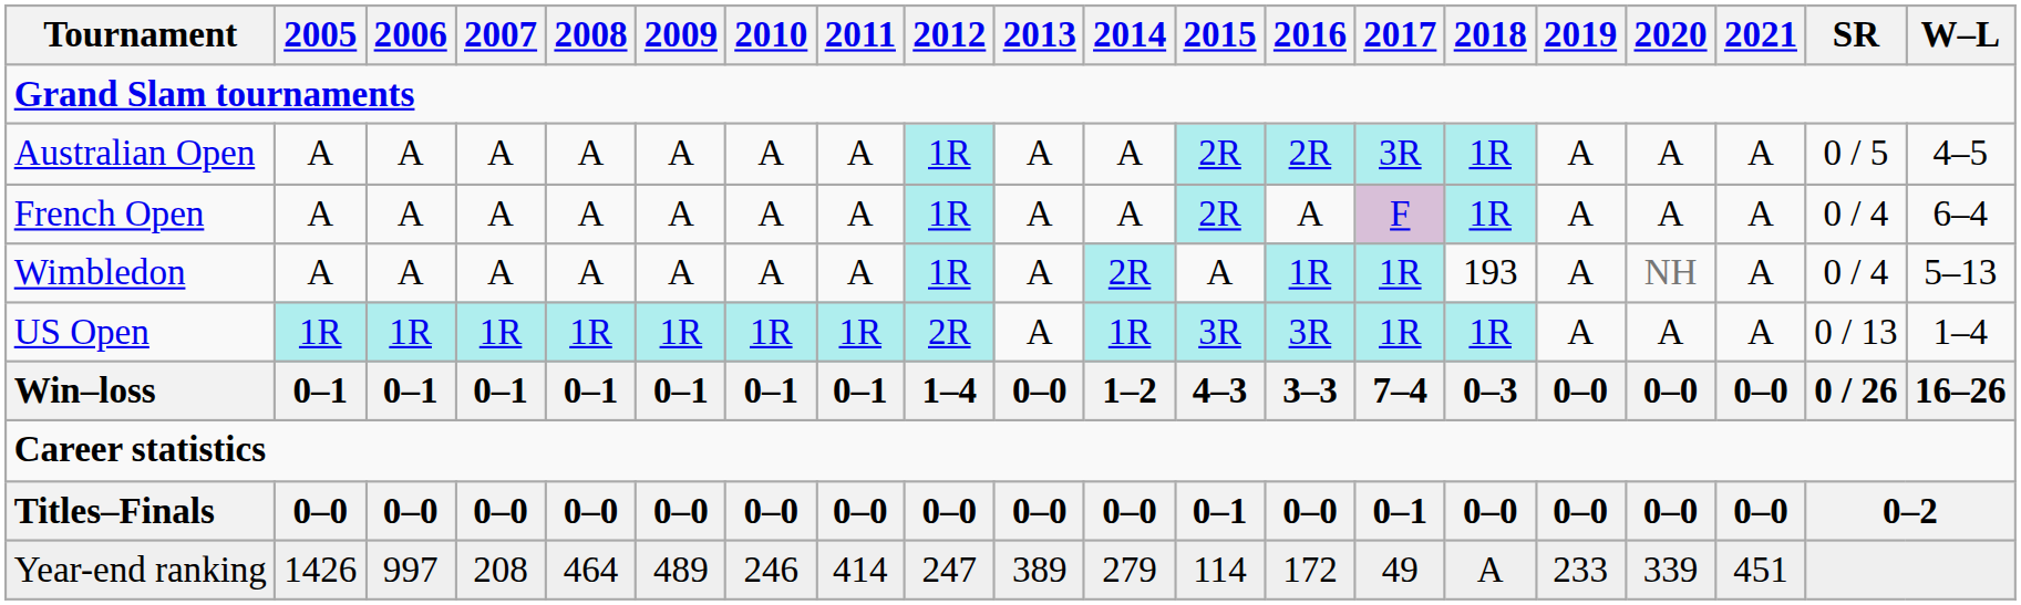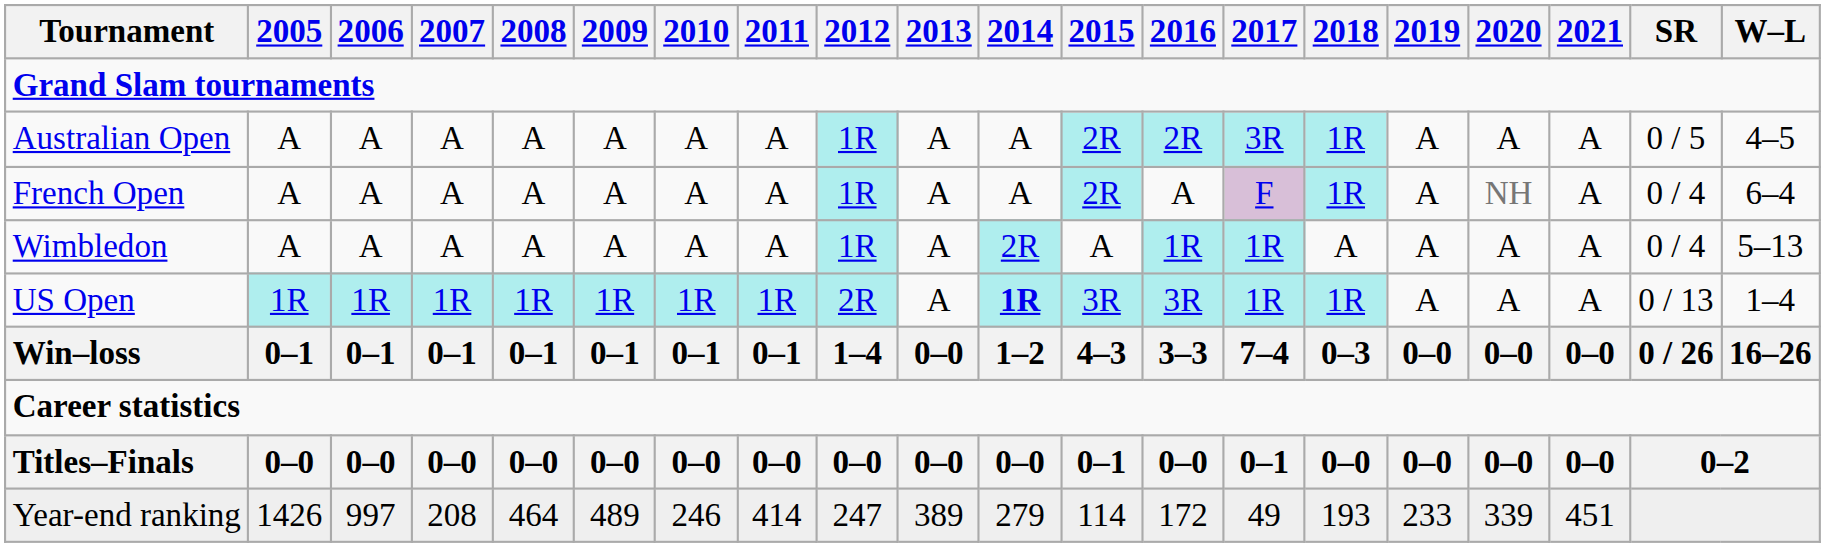 <table class=wikitable style=text-align:center;font-size:97%>
 <tr>
 <th>Tournament</th>
 <th><a href='#'>2005</a></th>
 <th><a href='#'>2006</a></th>
 <th><a href='#'>2007</a></th>
 <th><a href='#'>2008</a></th>
 <th><a href='#'>2009</a></th>
 <th><a href='#'>2010</a></th>
 <th><a href='#'>2011</a></th>
 <th><a href='#'>2012</a></th>
 <th><a href='#'>2013</a></th>
 <th><a href='#'>2014</a></th>
 <th><a href='#'>2015</a></th>
 <th><a href='#'>2016</a></th>
 <th><a href='#'>2017</a></th>
 <th><a href='#'>2018</a></th>
 <th><a href='#'>2019</a></th>
 <th><a href='#'>2020</a></th>
 <th><a href='#'>2021</a></th>
 <th>SR</th>
 <th>W–L</th>
 </tr>
 <tr>
 <td colspan=20 align=left><a href='#'><strong>Grand Slam tournaments</strong></a></td>
 </tr>
 <tr>
 <td align=left><a href='#'>Australian Open</a></td>
 <td>A</td>
 <td>A</td>
 <td>A</td>
 <td>A</td>
 <td>A</td>
 <td>A</td>
 <td>A</td>
 <td bgcolor=afeeee><a href='#'>1R</a></td>
 <td>A</td>
 <td>A</td>
 <td bgcolor=afeeee><a href='#'>2R</a></td>
 <td bgcolor=afeeee><a href='#'>2R</a></td>
 <td bgcolor=afeeee><a href='#'>3R</a></td>
 <td bgcolor=afeeee><a href='#'>1R</a></td>
 <td>A</td>
 <td>A</td>
 <td>A</td>
 <td>0 / 5</td>
 <td>4–5</td>
 </tr>
 <tr>
 <td align=left><a href='#'>French Open</a></td>
 <td>A</td>
 <td>A</td>
 <td>A</td>
 <td>A</td>
 <td>A</td>
 <td>A</td>
 <td>A</td>
 <td bgcolor=afeeee><a href='#'>1R</a></td>
 <td>A</td>
 <td>A</td>
 <td bgcolor=afeeee><a href='#'>2R</a></td>
 <td>A</td>
 <td bgcolor=thistle><a href='#'>F</a></td>
 <td bgcolor=afeeee><a href='#'>1R</a></td>
 <td>A</td>
-<td>A</td>
+<td style=color:#767676>NH</td>
 <td>A</td>
 <td>0 / 4</td>
 <td>6–4</td>
 </tr>
 <tr>
 <td align=left><a href='#'>Wimbledon</a></td>
 <td>A</td>
 <td>A</td>
 <td>A</td>
 <td>A</td>
 <td>A</td>
 <td>A</td>
 <td>A</td>
 <td bgcolor=afeeee><a href='#'>1R</a></td>
 <td>A</td>
 <td bgcolor=afeeee><a href='#'>2R</a></td>
 <td>A</td>
 <td bgcolor=afeeee><a href='#'>1R</a></td>
 <td bgcolor=afeeee><a href='#'>1R</a></td>
-<td>193</td>
 <td>A</td>
-<td style=color:#767676>NH</td>
+<td>A</td>
+<td>A</td>
 <td>A</td>
 <td>0 / 4</td>
 <td>5–13</td>
 </tr>
 <tr>
 <td align=left><a href='#'>US Open</a></td>
 <td bgcolor=afeeee><a href='#'>1R</a></td>
 <td bgcolor=afeeee><a href='#'>1R</a></td>
 <td bgcolor=afeeee><a href='#'>1R</a></td>
 <td bgcolor=afeeee><a href='#'>1R</a></td>
 <td bgcolor=afeeee><a href='#'>1R</a></td>
 <td bgcolor=afeeee><a href='#'>1R</a></td>
 <td bgcolor=afeeee><a href='#'>1R</a></td>
 <td bgcolor=afeeee><a href='#'>2R</a></td>
 <td>A</td>
-<td bgcolor=afeeee><a href='#'>1R</a></td>
+<td bgcolor=afeeee><strong><a href='#'>1R</a></strong></td>
 <td bgcolor=afeeee><a href='#'>3R</a></td>
 <td bgcolor=afeeee><a href='#'>3R</a></td>
 <td bgcolor=afeeee><a href='#'>1R</a></td>
 <td bgcolor=afeeee><a href='#'>1R</a></td>
 <td>A</td>
 <td>A</td>
 <td>A</td>
 <td>0 / 13</td>
 <td>1–4</td>
 </tr>
 <tr>
 <th style=text-align:left>Win–loss</th>
 <th>0–1</th>
 <th>0–1</th>
 <th>0–1</th>
 <th>0–1</th>
 <th>0–1</th>
 <th>0–1</th>
 <th>0–1</th>
 <th>1–4</th>
 <th>0–0</th>
 <th>1–2</th>
 <th>4–3</th>
 <th>3–3</th>
 <th>7–4</th>
 <th>0–3</th>
 <th>0–0</th>
 <th>0–0</th>
 <th>0–0</th>
 <th>0 / 26</th>
 <th>16–26</th>
 </tr>
 <tr>
 <td colspan=25 align=left><strong>Career statistics</strong></td>
 </tr>
 <tr>
 <th style=text-align:left>Titles–Finals</th>
 <th>0–0</th>
 <th>0–0</th>
 <th>0–0</th>
 <th>0–0</th>
 <th>0–0</th>
 <th>0–0</th>
 <th>0–0</th>
 <th>0–0</th>
 <th>0–0</th>
 <th>0–0</th>
 <th>0–1</th>
 <th>0–0</th>
 <th>0–1</th>
 <th>0–0</th>
 <th>0–0</th>
 <th>0–0</th>
 <th>0–0</th>
 <th colspan=2>0–2</th>
 </tr>
 <tr bgcolor=efefef>
 <td align=left>Year-end ranking</td>
 <td>1426</td>
 <td>997</td>
 <td>208</td>
 <td>464</td>
 <td>489</td>
 <td>246</td>
 <td>414</td>
 <td>247</td>
 <td>389</td>
 <td>279</td>
 <td>114</td>
 <td>172</td>
 <td>49</td>
-<td>A</td>
+<td>193</td>
 <td>233</td>
 <td>339</td>
 <td>451</td>
 <td colspan=2></td>
 </tr>
 </table>
